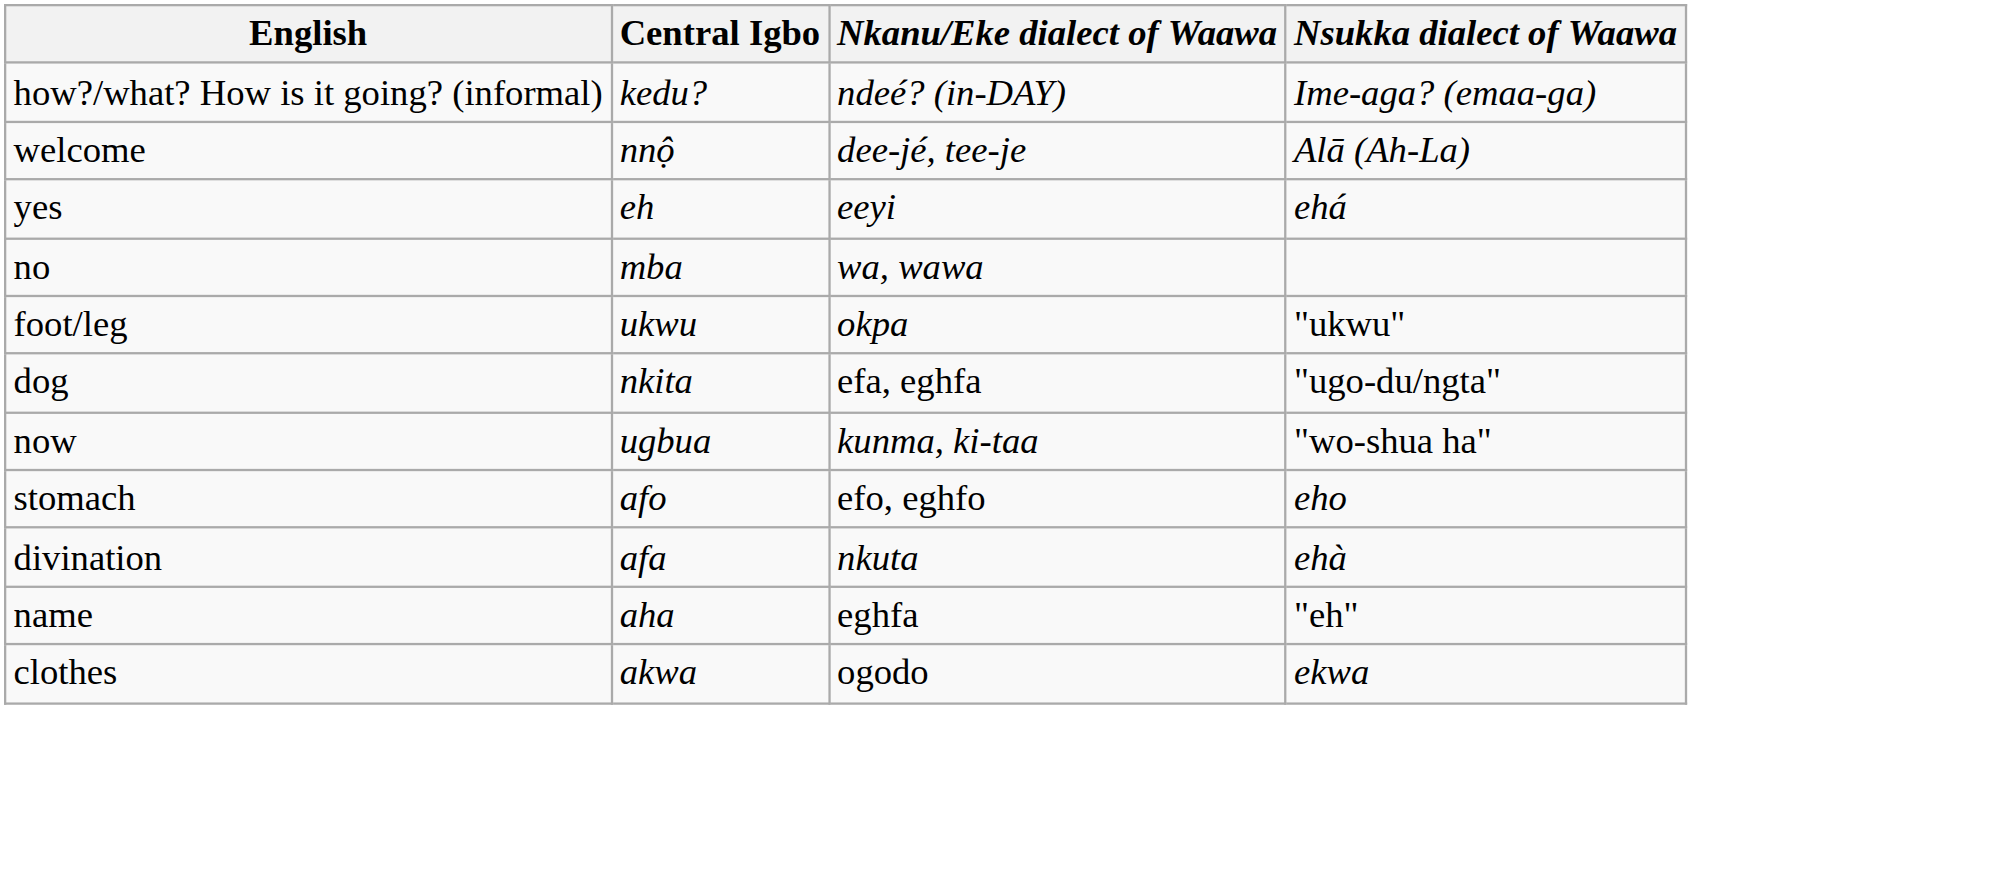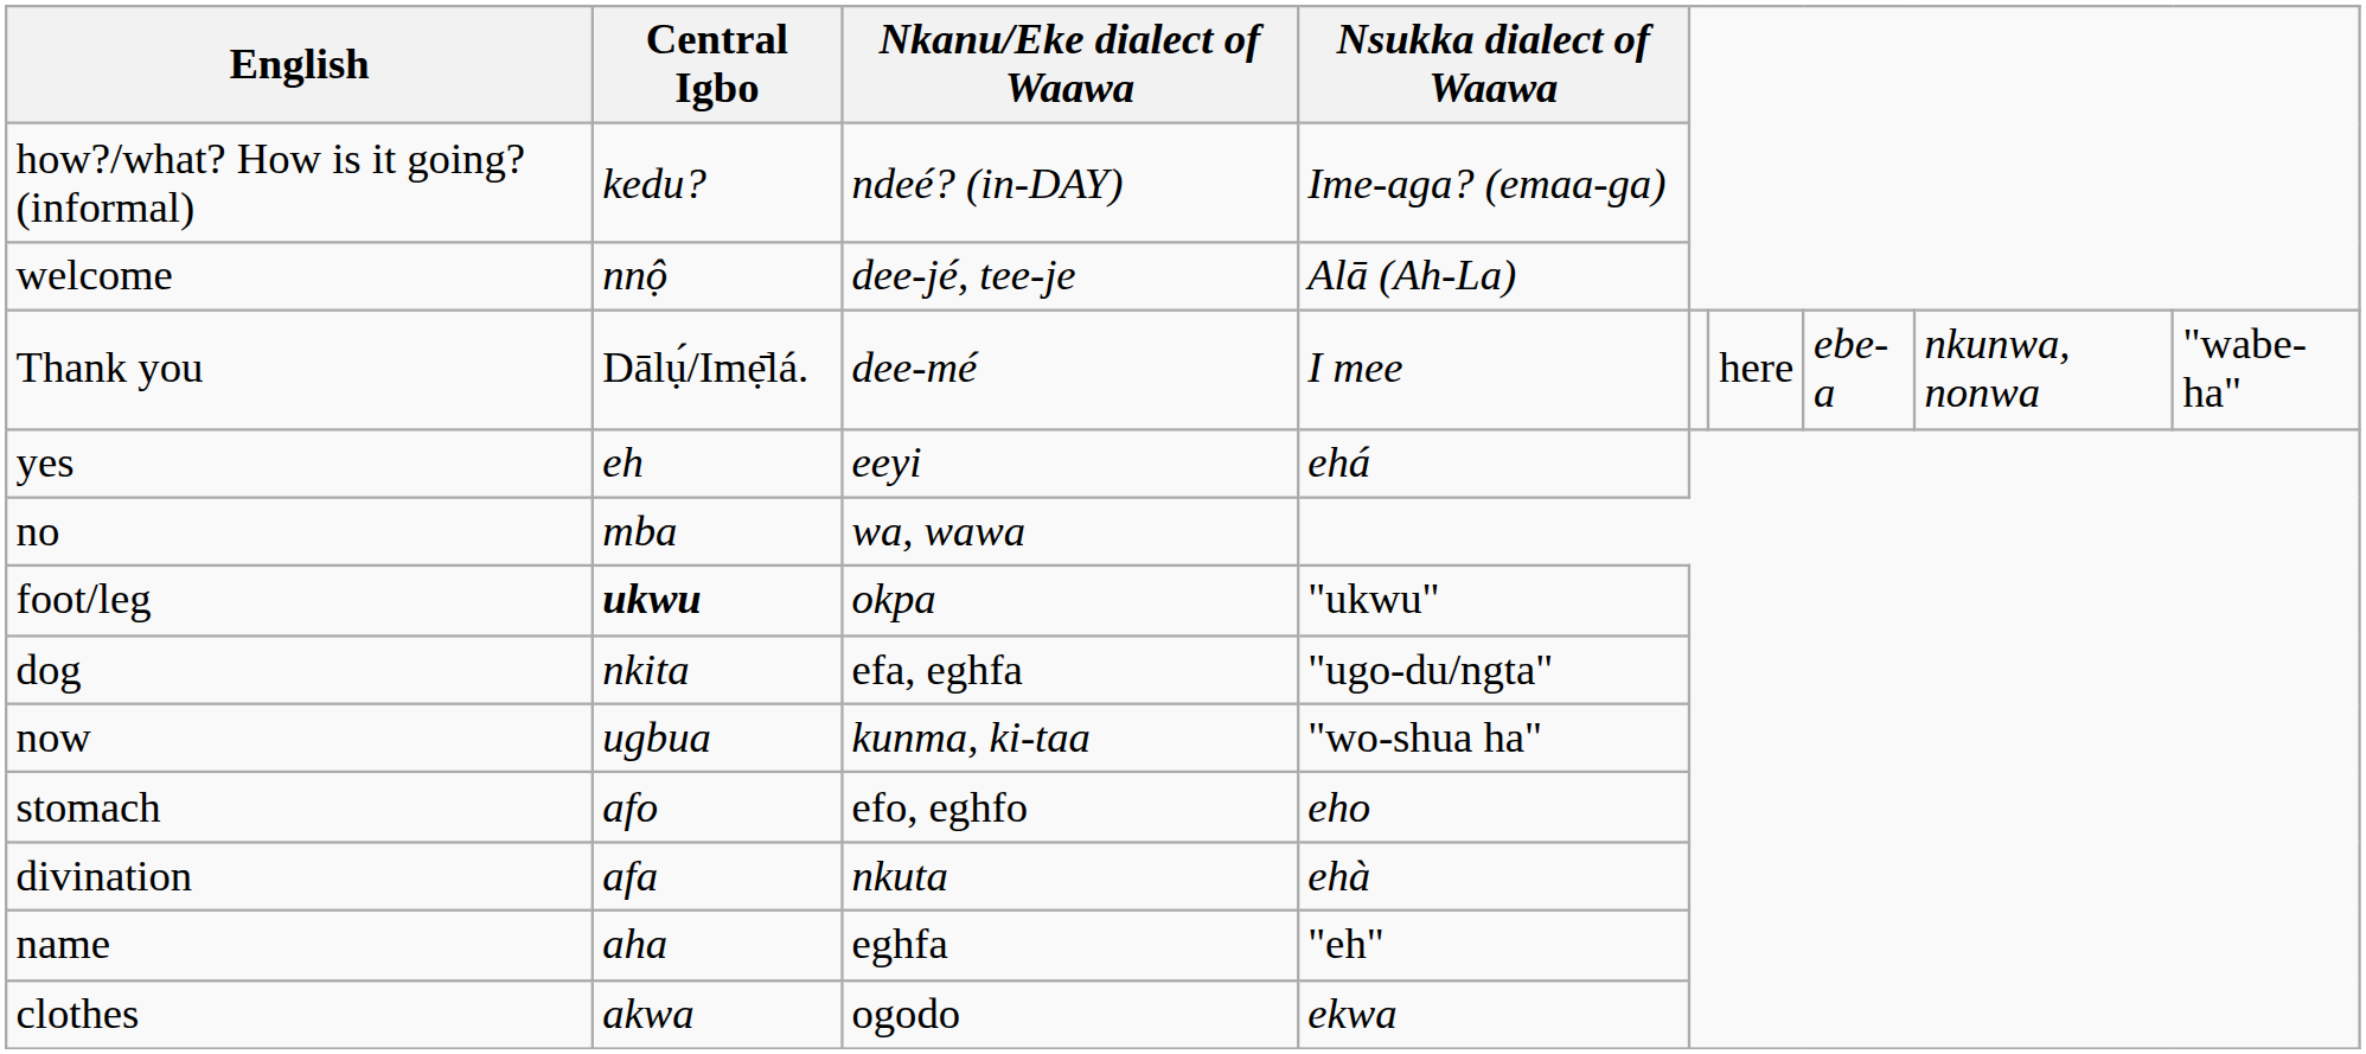 <table class="wikitable">
 <tr>
 <th>English</th>
 <th>Central Igbo</th>
 <th><em>Nkanu/Eke dialect of <strong>Waawa</strong> </em></th>
 <th><em>Nsukka dialect of <strong>Waawa</strong> </em></th>
 </tr>
 <tr>
 <td>how?/what? How is it going? (informal)</td>
 <td><em>kedu?</em></td>
 <td><em>ndeé? (in-DAY)</em></td>
 <td><em>Ime-aga? (emaa-ga)</em></td>
 </tr>
 <tr>
 <td>welcome</td>
 <td><em>nnộ</em></td>
 <td><em>dee-jé, tee-je</em></td>
 <td><em>Alā (Ah-La)</em></td>
 </tr>
 <tr>
+<td>Thank you</td>
+<td>Dālụ́/Imẹ̄lá.</td>
+<td><em>dee-mé</em></td>
+<td><em>I mee</em></td>
+<td></td>
+<td>here</td>
+<td><em>ebe-a</em></td>
+<td><em>nkunwa, nonwa</em></td>
+<td>"wabe-ha"</td>
+</tr>
+<tr>
 <td>yes</td>
 <td><em>eh</em></td>
 <td><em>eeyi</em></td>
 <td><em>ehá</em></td>
 </tr>
 <tr>
 <td>no</td>
 <td><em>mba</em></td>
 <td><em>wa, wawa</em></td>
 </tr>
 <tr>
 <td>foot/leg</td>
-<td><em>ukwu</em></td>
+<td><strong><em>ukwu</em></strong></td>
 <td><em>okpa</em></td>
 <td>"ukwu"</td>
 </tr>
 <tr>
 <td>dog</td>
 <td><em>nkita</em></td>
 <td>efa, eghfa</td>
 <td>"ugo-du/ngta"</td>
 </tr>
 <tr>
 <td>now</td>
 <td><em>ugbua</em></td>
 <td><em>kunma, ki-taa</em></td>
 <td>"wo-shua ha"</td>
 </tr>
 <tr>
 <td>stomach</td>
 <td><em>afo</em></td>
 <td>efo, eghfo</td>
 <td><em>eho</em></td>
 </tr>
 <tr>
 <td>divination</td>
 <td><em>afa</em></td>
 <td><em>nkuta</em></td>
 <td><em>ehà</em></td>
 </tr>
 <tr>
 <td>name</td>
 <td><em>aha</em></td>
 <td>eghfa</td>
 <td>"eh"</td>
 </tr>
 <tr>
 <td>clothes</td>
 <td><em>akwa</em></td>
 <td>ogodo</td>
 <td><em>ekwa</em></td>
 </tr>
 </table>
